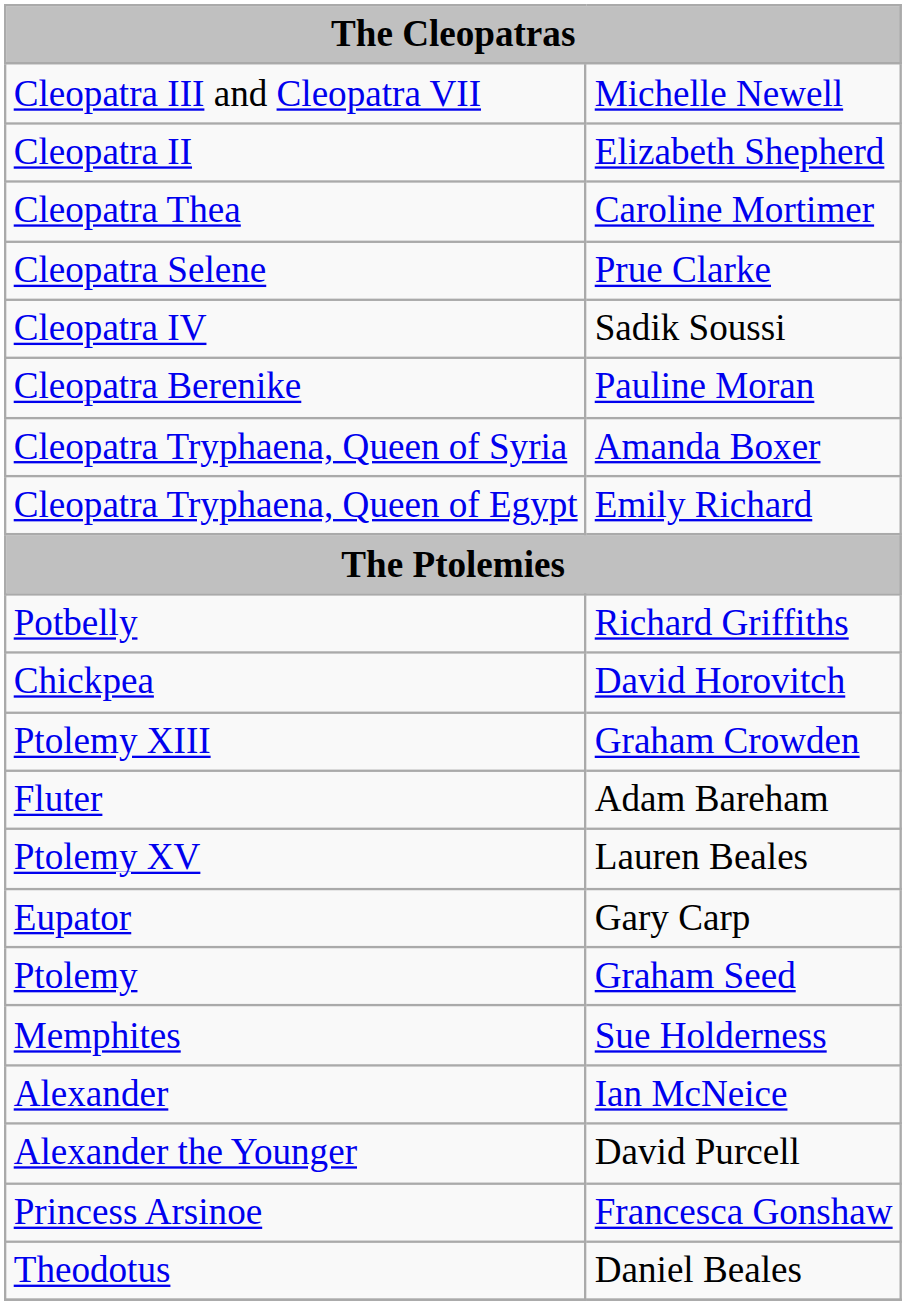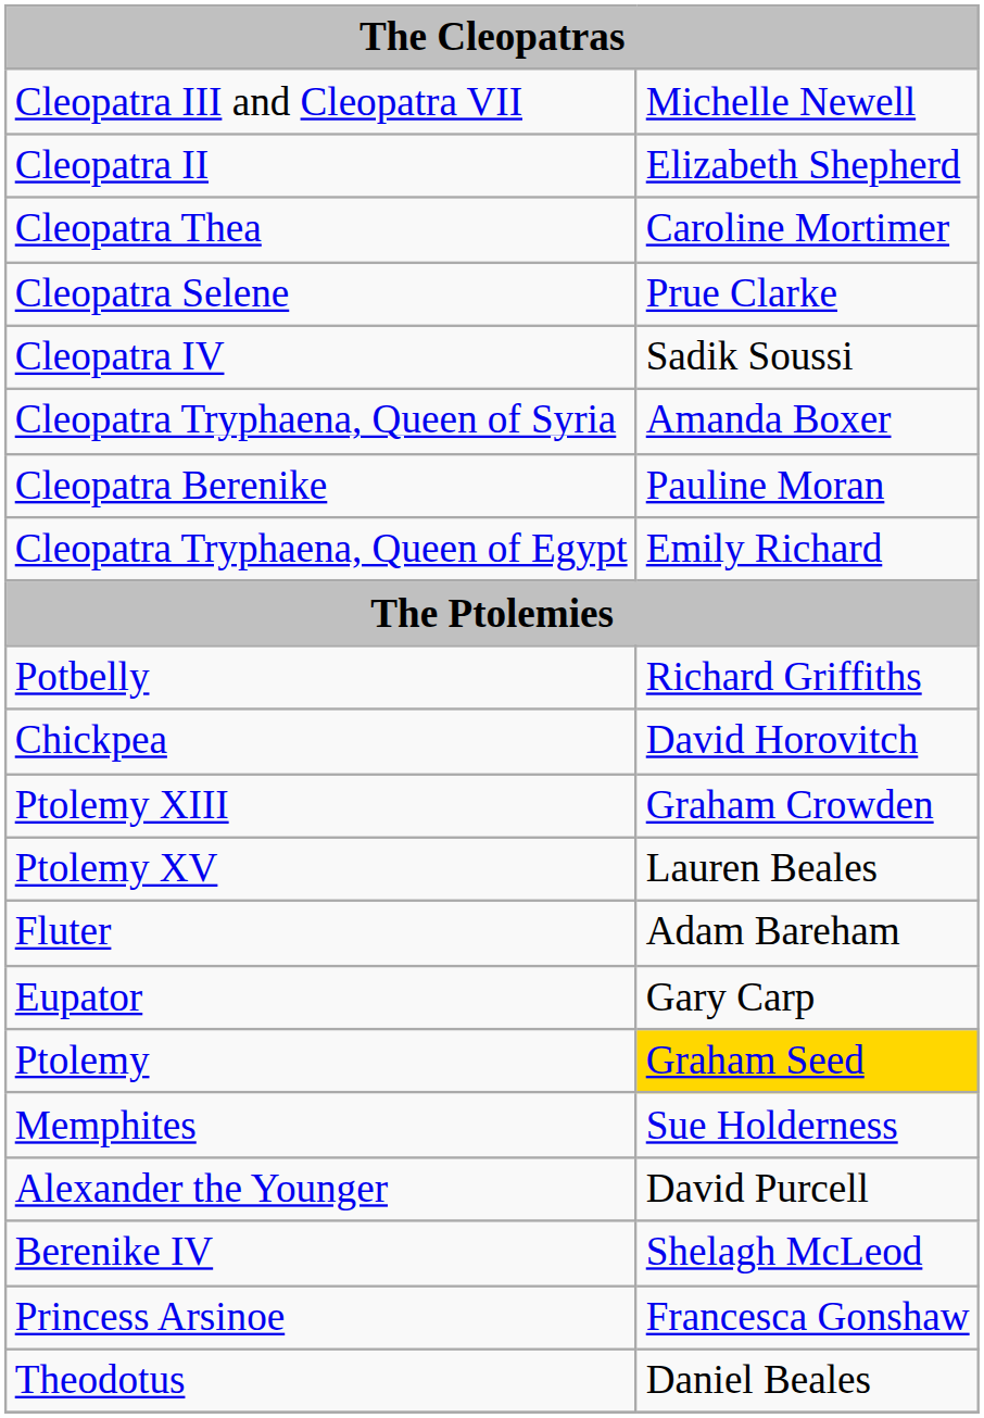 <table class="wikitable">
 <tr>
 <th colspan="2" style="background-color:silver;">The Cleopatras</th>
 </tr>
 <tr>
 <td><a href='#'>Cleopatra III</a> and <a href='#'>Cleopatra VII</a></td>
 <td><a href='#'>Michelle Newell</a></td>
 </tr>
 <tr>
 <td><a href='#'>Cleopatra II</a></td>
 <td><a href='#'>Elizabeth Shepherd</a></td>
 </tr>
 <tr>
 <td><a href='#'>Cleopatra Thea</a></td>
 <td><a href='#'>Caroline Mortimer</a></td>
 </tr>
 <tr>
 <td><a href='#'>Cleopatra Selene</a></td>
 <td><a href='#'>Prue Clarke</a></td>
 </tr>
 <tr>
 <td><a href='#'>Cleopatra IV</a></td>
 <td>Sadik Soussi</td>
 </tr>
 <tr>
+<td><a href='#'>Cleopatra Tryphaena, Queen of Syria</a></td>
+<td><a href='#'>Amanda Boxer</a></td>
+</tr>
+<tr>
 <td><a href='#'>Cleopatra Berenike</a></td>
 <td><a href='#'>Pauline Moran</a></td>
-</tr>
-<tr>
-<td><a href='#'>Cleopatra Tryphaena, Queen of Syria</a></td>
-<td><a href='#'>Amanda Boxer</a></td>
 </tr>
 <tr>
 <td><a href='#'>Cleopatra Tryphaena, Queen of Egypt</a></td>
 <td><a href='#'>Emily Richard</a></td>
 </tr>
 <tr>
 <th colspan="2" style="background-color:silver;">The Ptolemies</th>
 </tr>
 <tr>
 <td><a href='#'>Potbelly</a></td>
 <td><a href='#'>Richard Griffiths</a></td>
 </tr>
 <tr>
 <td><a href='#'>Chickpea</a></td>
 <td><a href='#'>David Horovitch</a></td>
 </tr>
 <tr>
 <td><a href='#'>Ptolemy XIII</a></td>
 <td><a href='#'>Graham Crowden</a></td>
 </tr>
 <tr>
+<td><a href='#'>Ptolemy XV</a></td>
+<td>Lauren Beales</td>
+</tr>
+<tr>
 <td><a href='#'>Fluter</a></td>
 <td>Adam Bareham</td>
-</tr>
-<tr>
-<td><a href='#'>Ptolemy XV</a></td>
-<td>Lauren Beales</td>
 </tr>
 <tr>
 <td><a href='#'>Eupator</a></td>
 <td>Gary Carp</td>
 </tr>
 <tr>
 <td><a href='#'>Ptolemy</a></td>
-<td><a href='#'>Graham Seed</a></td>
+<td style="background: gold;"><a href='#'>Graham Seed</a></td>
 </tr>
 <tr>
 <td><a href='#'>Memphites</a></td>
 <td><a href='#'>Sue Holderness</a></td>
 </tr>
 <tr>
-<td><a href='#'>Alexander</a></td>
-<td><a href='#'>Ian McNeice</a></td>
+<td><a href='#'>Alexander the Younger</a></td>
+<td>David Purcell</td>
 </tr>
 <tr>
-<td><a href='#'>Alexander the Younger</a></td>
-<td>David Purcell</td>
+<td><a href='#'>Berenike IV</a></td>
+<td><a href='#'>Shelagh McLeod</a></td>
 </tr>
 <tr>
 <td><a href='#'>Princess Arsinoe</a></td>
 <td><a href='#'>Francesca Gonshaw</a></td>
 </tr>
 <tr>
 <td><a href='#'>Theodotus</a></td>
 <td>Daniel Beales</td>
 </tr>
 <tr>
 </tr>
 </table>
